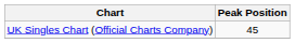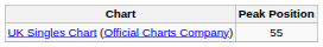 <table class="wikitable">
 <tr>
 <th align="left">Chart</th>
 <th align="left">Peak Position</th>
 </tr>
 <tr>
 <td align="left"><a href='#'>UK Singles Chart</a> (<a href='#'>Official Charts Company</a>)</td>
-<td align="center">45</td>
+<td align="center">55</td>
 </tr>
 <tr>
 </tr>
 </table>
